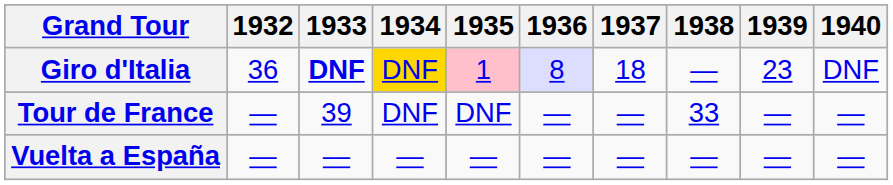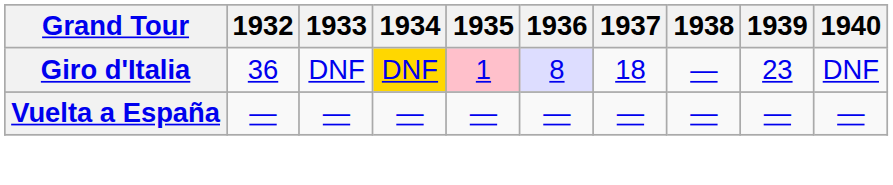 <table class="wikitable plainrowheaders">
 <tr>
 <th scope="col"><a href='#'>Grand Tour</a></th>
 <th scope="col">1932</th>
 <th scope="col">1933</th>
 <th scope="col">1934</th>
 <th scope="col">1935</th>
 <th scope="col">1936</th>
 <th scope="col">1937</th>
 <th scope="col">1938</th>
 <th scope="col">1939</th>
 <th scope="col">1940</th>
 </tr>
 <tr style="text-align:center;">
 <th scope="row"> <a href='#'>Giro d'Italia</a></th>
 <td><a href='#'>36</a></td>
-<td><strong><a href='#'>DNF</a></strong></td>
+<td><a href='#'>DNF</a></td>
 <td style="background: gold;"><a href='#'>DNF</a></td>
 <td bgcolor=pink><a href='#'>1</a></td>
 <td style="background:#ddddff;"><a href='#'>8</a></td>
 <td><a href='#'>18</a></td>
 <td><a href='#'>—</a></td>
 <td><a href='#'>23</a></td>
 <td><a href='#'>DNF</a></td>
-</tr>
-<tr style="text-align:center;">
-<th scope="row"> <a href='#'>Tour de France</a></th>
-<td><a href='#'>—</a></td>
-<td><a href='#'>39</a></td>
-<td><a href='#'>DNF</a></td>
-<td><a href='#'>DNF</a></td>
-<td><a href='#'>—</a></td>
-<td><a href='#'>—</a></td>
-<td><a href='#'>33</a></td>
-<td><a href='#'>—</a></td>
-<td><a href='#'>—</a></td>
 </tr>
 <tr style="text-align:center;">
 <th scope="row"> <a href='#'>Vuelta a España</a></th>
 <td><a href='#'>—</a></td>
 <td><a href='#'>—</a></td>
 <td><a href='#'>—</a></td>
 <td><a href='#'>—</a></td>
 <td><a href='#'>—</a></td>
 <td><a href='#'>—</a></td>
 <td><a href='#'>—</a></td>
 <td><a href='#'>—</a></td>
 <td><a href='#'>—</a></td>
 </tr>
 </table>
